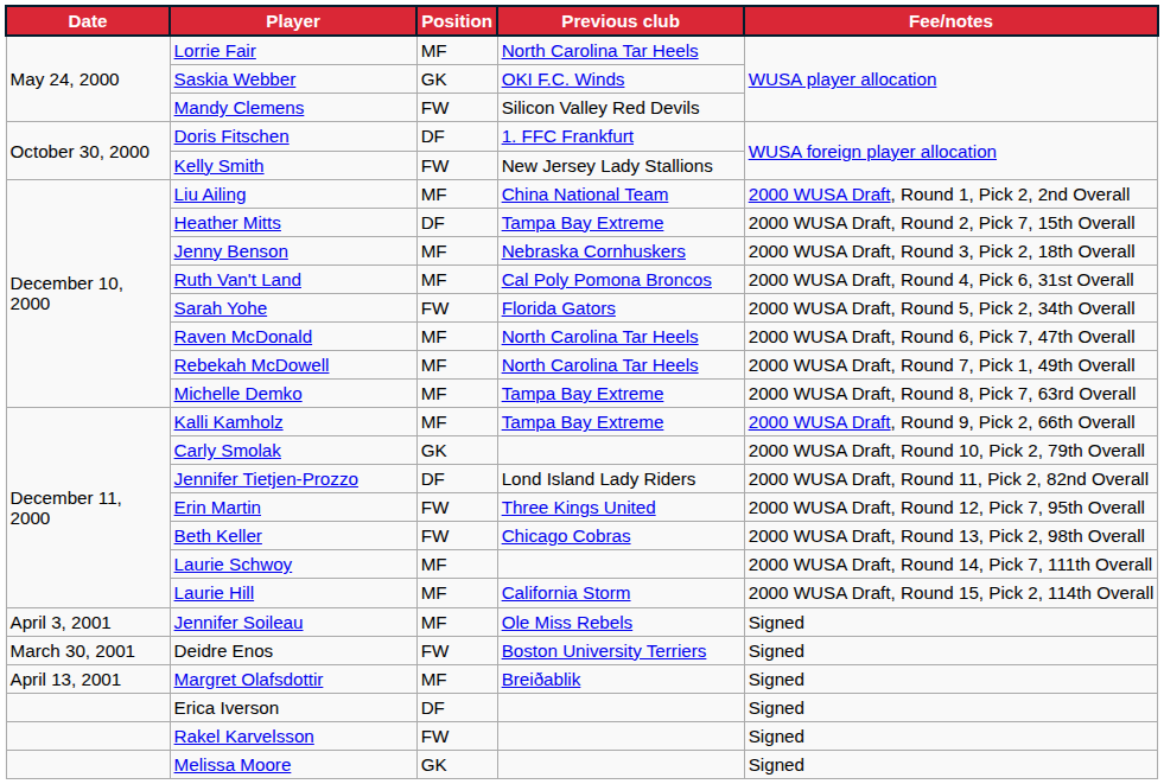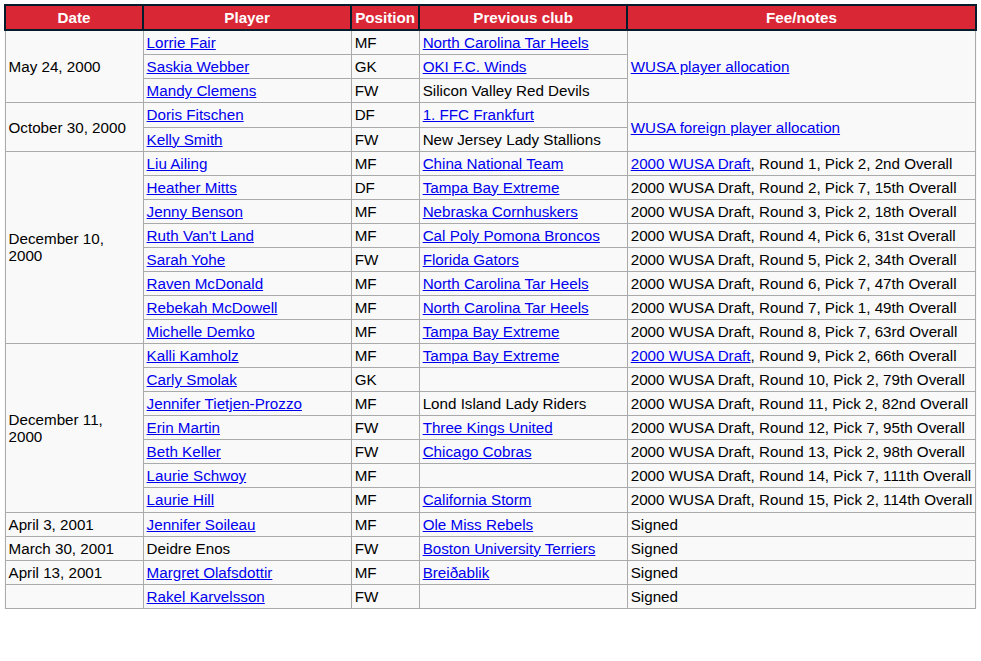 <table class="wikitable" style="text-align:left; font-size:95%;">
 <tr>
 <th style="background:#da2736; color:#FFFFFF; border:2px solid #041C2C;width:130px;">Date</th>
 <th style="background:#da2736; color:#FFFFFF; border:2px solid #041C2C;width:200px;">Player</th>
 <th style="background:#da2736; color:#FFFFFF; border:2px solid #041C2C;width:50px;">Position</th>
 <th style="background:#da2736; color:#FFFFFF; border:2px solid #041C2C;width:200px;">Previous club</th>
 <th style="background:#da2736; color:#FFFFFF; border:2px solid #041C2C;">Fee/notes</th>
 </tr>
 <tr>
 <td rowspan=3>May 24, 2000</td>
 <td> <a href='#'>Lorrie Fair</a></td>
 <td>MF</td>
 <td> <a href='#'>North Carolina Tar Heels</a></td>
 <td rowspan=3><a href='#'>WUSA player allocation</a></td>
 </tr>
 <tr>
 <td> <a href='#'>Saskia Webber</a></td>
 <td>GK</td>
 <td> <a href='#'>OKI F.C. Winds</a></td>
 </tr>
 <tr>
 <td> <a href='#'>Mandy Clemens</a></td>
 <td>FW</td>
 <td> Silicon Valley Red Devils</td>
 </tr>
 <tr>
 <td rowspan=2>October 30, 2000</td>
 <td> <a href='#'>Doris Fitschen</a></td>
 <td>DF</td>
 <td> <a href='#'>1. FFC Frankfurt</a></td>
 <td rowspan=2><a href='#'>WUSA foreign player allocation</a></td>
 </tr>
 <tr>
 <td> <a href='#'>Kelly Smith</a></td>
 <td>FW</td>
 <td> New Jersey Lady Stallions</td>
 </tr>
 <tr>
 <td rowspan=8>December 10, 2000</td>
 <td> <a href='#'>Liu Ailing</a></td>
 <td>MF</td>
 <td> <a href='#'>China National Team</a></td>
 <td><a href='#'>2000 WUSA Draft</a>, Round 1, Pick 2, 2nd Overall</td>
 </tr>
 <tr>
 <td> <a href='#'>Heather Mitts</a></td>
 <td>DF</td>
 <td> <a href='#'>Tampa Bay Extreme</a></td>
 <td>2000 WUSA Draft, Round 2, Pick 7, 15th Overall</td>
 </tr>
 <tr>
 <td> <a href='#'>Jenny Benson</a></td>
 <td>MF</td>
 <td> <a href='#'>Nebraska Cornhuskers</a></td>
 <td>2000 WUSA Draft, Round 3, Pick 2, 18th Overall</td>
 </tr>
 <tr>
 <td> <a href='#'>Ruth Van't Land</a></td>
 <td>MF</td>
 <td> <a href='#'>Cal Poly Pomona Broncos</a></td>
 <td>2000 WUSA Draft, Round 4, Pick 6, 31st Overall</td>
 </tr>
 <tr>
 <td> <a href='#'>Sarah Yohe</a></td>
 <td>FW</td>
 <td> <a href='#'>Florida Gators</a></td>
 <td>2000 WUSA Draft, Round 5, Pick 2, 34th Overall</td>
 </tr>
 <tr>
 <td> <a href='#'>Raven McDonald</a></td>
 <td>MF</td>
 <td> <a href='#'>North Carolina Tar Heels</a></td>
 <td>2000 WUSA Draft, Round 6, Pick 7, 47th Overall</td>
 </tr>
 <tr>
 <td> <a href='#'>Rebekah McDowell</a></td>
 <td>MF</td>
 <td> <a href='#'>North Carolina Tar Heels</a></td>
 <td>2000 WUSA Draft, Round 7, Pick 1, 49th Overall</td>
 </tr>
 <tr>
 <td> <a href='#'>Michelle Demko</a></td>
 <td>MF</td>
 <td> <a href='#'>Tampa Bay Extreme</a></td>
 <td>2000 WUSA Draft, Round 8, Pick 7, 63rd Overall</td>
 </tr>
 <tr>
 <td rowspan=7>December 11, 2000</td>
 <td> <a href='#'>Kalli Kamholz</a></td>
 <td>MF</td>
 <td> <a href='#'>Tampa Bay Extreme</a></td>
 <td><a href='#'>2000 WUSA Draft</a>, Round 9, Pick 2, 66th Overall</td>
 </tr>
 <tr>
 <td> <a href='#'>Carly Smolak</a></td>
 <td>GK</td>
 <td></td>
 <td>2000 WUSA Draft, Round 10, Pick 2, 79th Overall</td>
 </tr>
 <tr>
 <td> <a href='#'>Jennifer Tietjen-Prozzo</a></td>
-<td>DF</td>
+<td>MF</td>
 <td> Lond Island Lady Riders</td>
 <td>2000 WUSA Draft, Round 11, Pick 2, 82nd Overall</td>
 </tr>
 <tr>
 <td> <a href='#'>Erin Martin</a></td>
 <td>FW</td>
 <td> <a href='#'>Three Kings United</a></td>
 <td>2000 WUSA Draft, Round 12, Pick 7, 95th Overall</td>
 </tr>
 <tr>
 <td> <a href='#'>Beth Keller</a></td>
 <td>FW</td>
 <td> <a href='#'>Chicago Cobras</a></td>
 <td>2000 WUSA Draft, Round 13, Pick 2, 98th Overall</td>
 </tr>
 <tr>
 <td> <a href='#'>Laurie Schwoy</a></td>
 <td>MF</td>
 <td></td>
 <td>2000 WUSA Draft, Round 14, Pick 7, 111th Overall</td>
 </tr>
 <tr>
 <td> <a href='#'>Laurie Hill</a></td>
 <td>MF</td>
 <td> <a href='#'>California Storm</a></td>
 <td>2000 WUSA Draft, Round 15, Pick 2, 114th Overall</td>
 </tr>
 <tr>
 <td>April 3, 2001</td>
 <td> <a href='#'>Jennifer Soileau</a></td>
 <td>MF</td>
 <td> <a href='#'>Ole Miss Rebels</a></td>
 <td>Signed</td>
 </tr>
 <tr>
 <td>March 30, 2001</td>
 <td> Deidre Enos</td>
 <td>FW</td>
 <td> <a href='#'>Boston University Terriers</a></td>
 <td>Signed</td>
 </tr>
 <tr>
 <td>April 13, 2001</td>
 <td> <a href='#'>Margret Olafsdottir</a></td>
 <td>MF</td>
 <td> <a href='#'>Breiðablik</a></td>
 <td>Signed</td>
 </tr>
 <tr>
 <td></td>
-<td> Erica Iverson</td>
-<td>DF</td>
-<td></td>
-<td>Signed</td>
-</tr>
-<tr>
-<td></td>
 <td> <a href='#'>Rakel Karvelsson</a></td>
 <td>FW</td>
 <td></td>
 <td>Signed</td>
 </tr>
-<tr>
-<td></td>
-<td> <a href='#'>Melissa Moore</a></td>
-<td>GK</td>
-<td></td>
-<td>Signed</td>
-</tr>
 </table>
